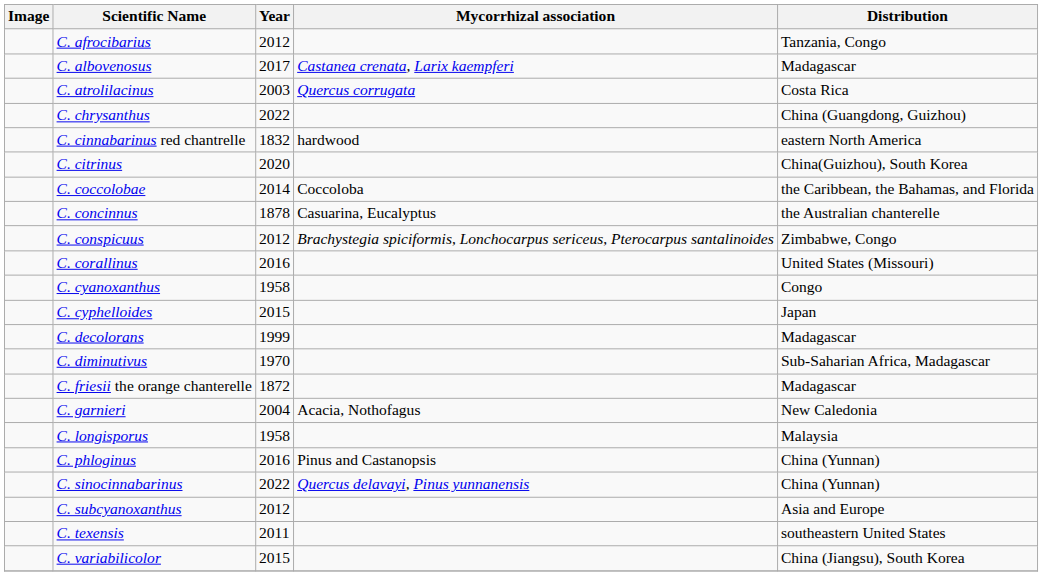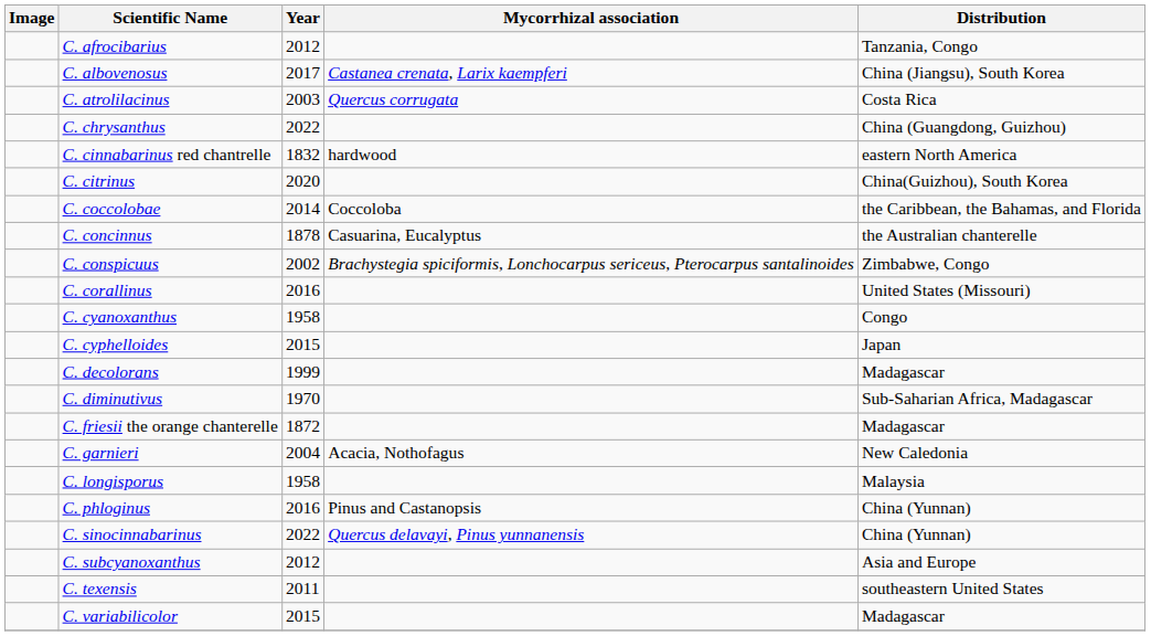 <table class="wikitable">
 <tr>
 <th>Image</th>
 <th>Scientific Name</th>
 <th>Year</th>
 <th>Mycorrhizal association</th>
 <th>Distribution</th>
 </tr>
 <tr>
 <td></td>
 <td><em><a href='#'>C. afrocibarius</a></em> </td>
 <td>2012</td>
 <td></td>
 <td>Tanzania, Congo</td>
 </tr>
 <tr>
 <td></td>
 <td><em><a href='#'>C. albovenosus</a></em> </td>
 <td>2017</td>
 <td><em><a href='#'>Castanea crenata</a></em>, <em><a href='#'>Larix kaempferi</a></em></td>
-<td>Madagascar</td>
+<td>China (Jiangsu), South Korea</td>
 </tr>
 <tr>
 <td></td>
 <td><em><a href='#'>C. atrolilacinus</a></em> </td>
 <td>2003</td>
 <td><em><a href='#'>Quercus corrugata</a></em></td>
 <td>Costa Rica</td>
 </tr>
 <tr>
 <td></td>
 <td><em><a href='#'>C. chrysanthus</a></em> </td>
 <td>2022</td>
 <td></td>
 <td>China (Guangdong, Guizhou)</td>
 </tr>
 <tr>
 <td></td>
 <td><em><a href='#'>C. cinnabarinus</a></em>  red chantrelle</td>
 <td>1832</td>
 <td>hardwood</td>
 <td>eastern North America</td>
 </tr>
 <tr>
 <td></td>
 <td><em><a href='#'>C. citrinus</a></em> </td>
 <td>2020</td>
 <td></td>
 <td>China(Guizhou), South Korea</td>
 </tr>
 <tr>
 <td></td>
 <td><em><a href='#'>C. coccolobae</a></em> </td>
 <td>2014</td>
 <td>Coccoloba</td>
 <td>the Caribbean, the Bahamas, and Florida</td>
 </tr>
 <tr>
 <td></td>
 <td><em><a href='#'>C. concinnus</a></em> </td>
 <td>1878</td>
 <td>Casuarina, Eucalyptus</td>
 <td>the Australian chanterelle</td>
 </tr>
 <tr>
 <td></td>
 <td><em><a href='#'>C. conspicuus</a></em> </td>
-<td>2012</td>
+<td>2002</td>
 <td><em>Brachystegia spiciformis</em>, <em>Lonchocarpus sericeus</em>, <em>Pterocarpus santalinoides</em></td>
 <td>Zimbabwe, Congo</td>
 </tr>
 <tr>
 <td></td>
 <td><em><a href='#'>C. corallinus</a></em> </td>
 <td>2016</td>
 <td></td>
 <td>United States (Missouri)</td>
 </tr>
 <tr>
 <td></td>
 <td><em><a href='#'>C. cyanoxanthus</a></em> </td>
 <td>1958</td>
 <td></td>
 <td>Congo</td>
 </tr>
 <tr>
 <td></td>
 <td><em><a href='#'>C. cyphelloides</a></em> </td>
 <td>2015</td>
 <td></td>
 <td>Japan</td>
 </tr>
 <tr>
 <td></td>
 <td><em><a href='#'>C. decolorans</a></em> </td>
 <td>1999</td>
 <td></td>
 <td>Madagascar</td>
 </tr>
 <tr>
 <td></td>
 <td><em><a href='#'>C. diminutivus</a></em> </td>
 <td>1970</td>
 <td></td>
 <td>Sub-Saharian Africa, Madagascar</td>
 </tr>
 <tr>
 <td></td>
 <td><em><a href='#'>C. friesii</a></em>  the orange chanterelle</td>
 <td>1872</td>
 <td></td>
 <td>Madagascar</td>
 </tr>
 <tr>
 <td></td>
 <td><em><a href='#'>C. garnieri</a></em> </td>
 <td>2004</td>
 <td>Acacia, Nothofagus</td>
 <td>New Caledonia</td>
 </tr>
 <tr>
 <td></td>
 <td><em><a href='#'>C. longisporus</a></em> </td>
 <td>1958</td>
 <td></td>
 <td>Malaysia</td>
 </tr>
 <tr>
 <td></td>
 <td><em><a href='#'>C. phloginus</a></em> </td>
 <td>2016</td>
 <td>Pinus and Castanopsis</td>
 <td>China (Yunnan)</td>
 </tr>
 <tr>
 <td></td>
 <td><em><a href='#'>C. sinocinnabarinus</a></em> </td>
 <td>2022</td>
 <td><em><a href='#'>Quercus delavayi</a></em>, <em><a href='#'>Pinus yunnanensis</a></em></td>
 <td>China (Yunnan)</td>
 </tr>
 <tr>
 <td></td>
 <td><em><a href='#'>C. subcyanoxanthus</a></em> </td>
 <td>2012</td>
 <td></td>
 <td>Asia and Europe</td>
 </tr>
 <tr>
 <td></td>
 <td><em><a href='#'>C. texensis</a></em> </td>
 <td>2011</td>
 <td></td>
 <td>southeastern United States</td>
 </tr>
 <tr>
 <td></td>
 <td><em><a href='#'>C. variabilicolor</a></em> </td>
 <td>2015</td>
 <td></td>
-<td>China (Jiangsu), South Korea</td>
+<td>Madagascar</td>
 </tr>
 <tr>
 </tr>
 </table>
